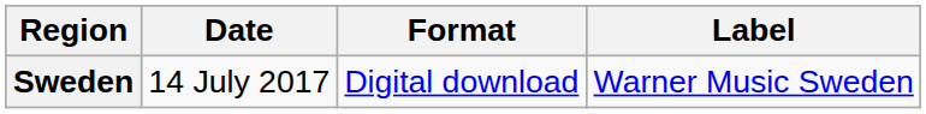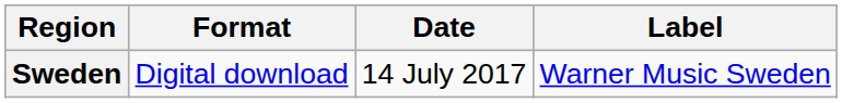 <table class="wikitable plainrowheaders" style="text-align:center">
 <tr>
 <th>Region</th>
+<th>Format</th>
 <th>Date</th>
-<th>Format</th>
 <th>Label</th>
 </tr>
 <tr>
 <th scope="row">Sweden</th>
+<td><a href='#'>Digital download</a></td>
 <td>14 July 2017</td>
-<td><a href='#'>Digital download</a></td>
 <td><a href='#'>Warner Music Sweden</a></td>
 </tr>
 </table>
